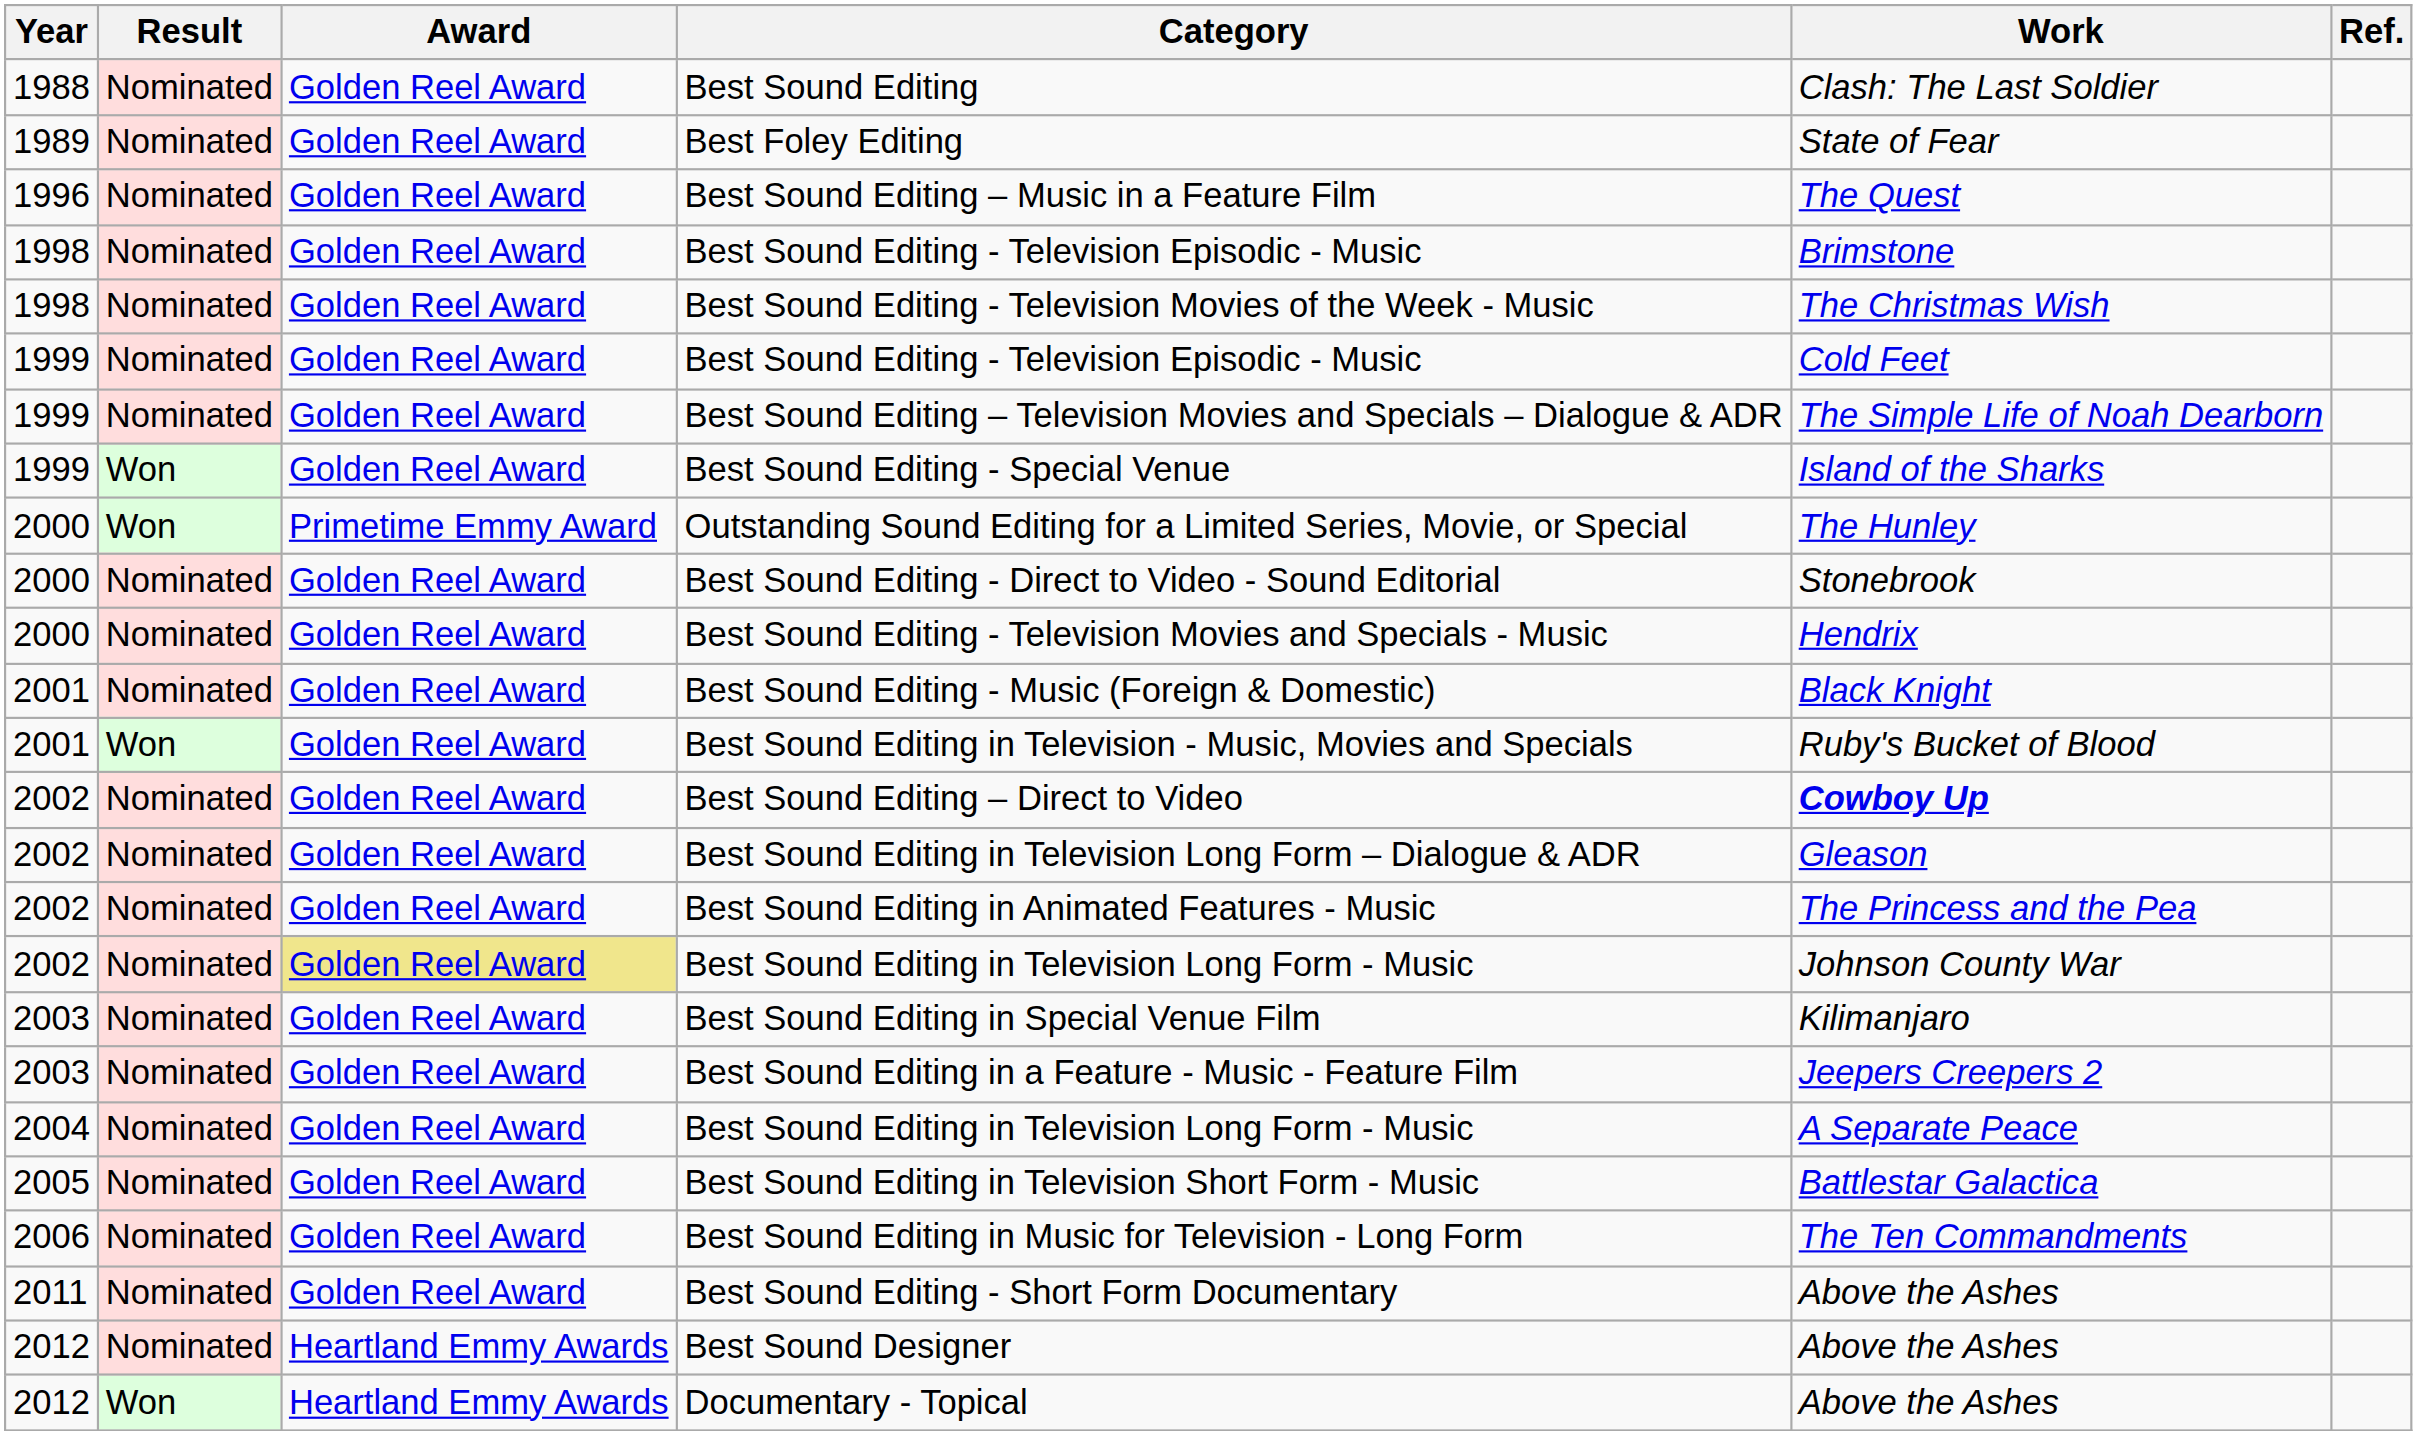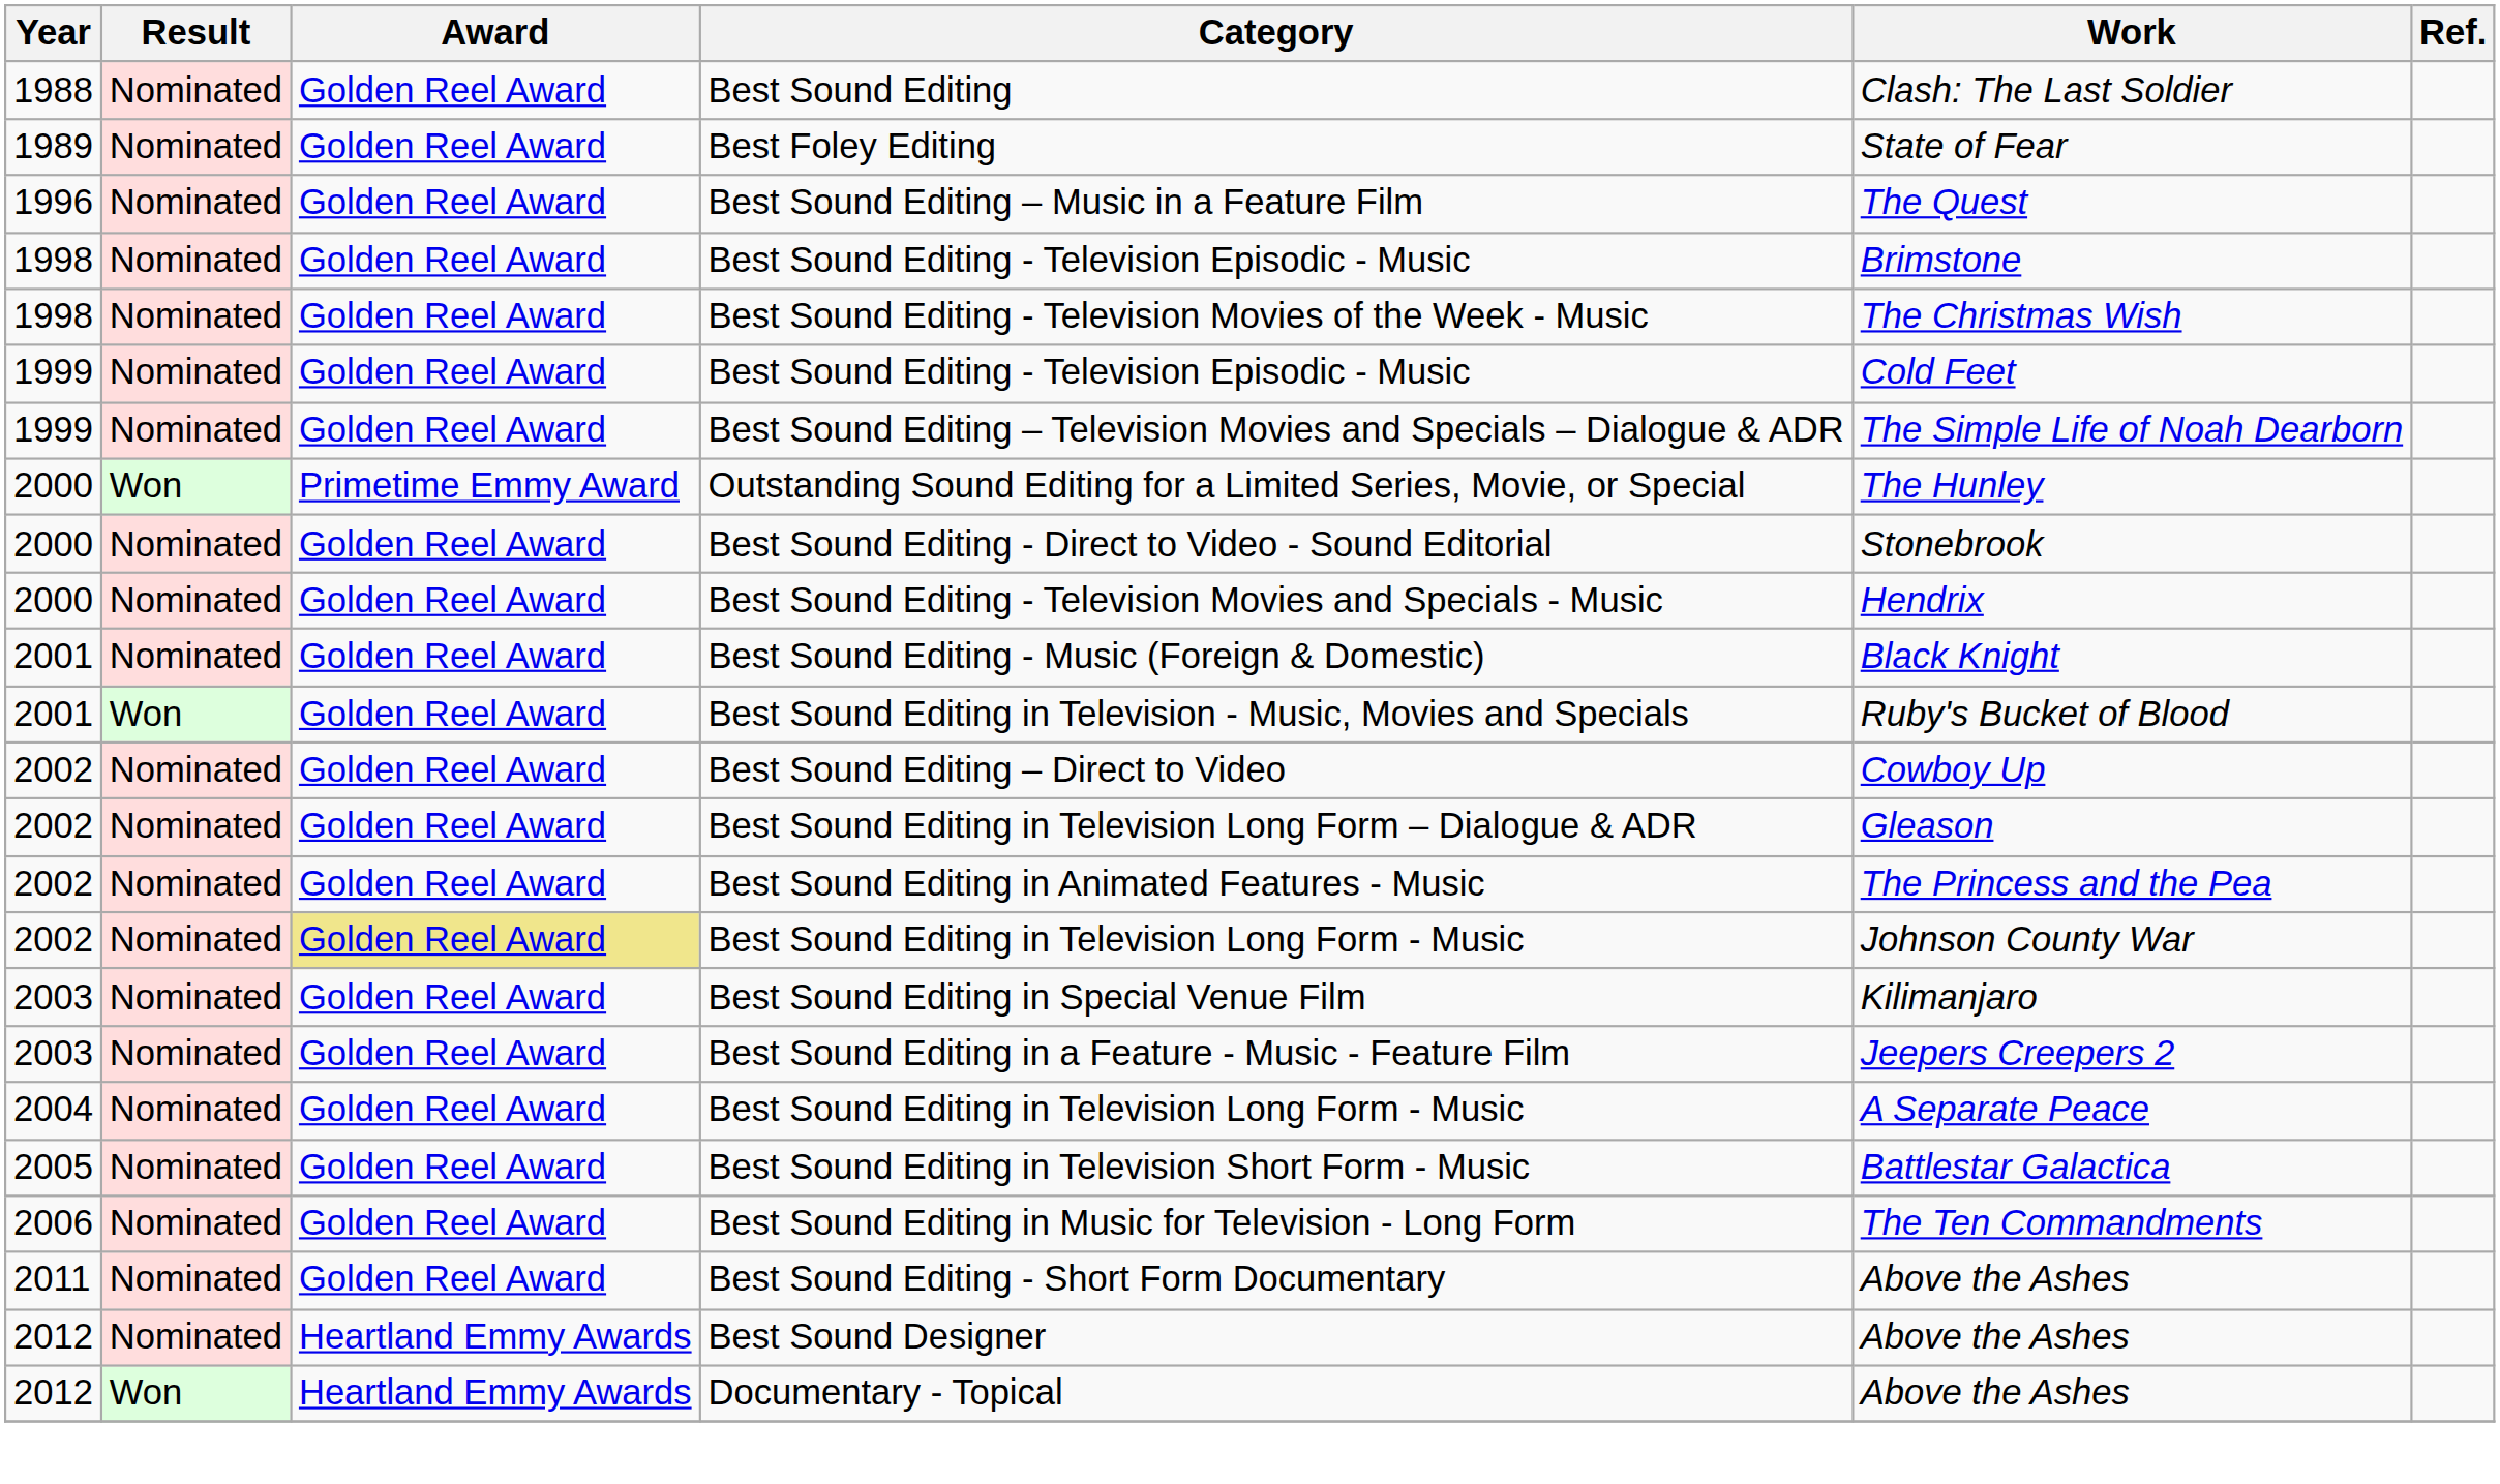 <table class="wikitable">
 <tr>
 <th>Year</th>
 <th>Result</th>
 <th>Award</th>
 <th>Category</th>
 <th>Work</th>
 <th>Ref.</th>
 </tr>
 <tr>
 <td rowspan="1">1988</td>
 <td style="background: #ffdddd">Nominated</td>
 <td><a href='#'>Golden Reel Award</a></td>
 <td>Best Sound Editing</td>
 <td><em>Clash: The Last Soldier</em></td>
 <td></td>
 </tr>
 <tr>
 <td rowspan="1">1989</td>
 <td style="background: #ffdddd">Nominated</td>
 <td><a href='#'>Golden Reel Award</a></td>
 <td>Best Foley Editing</td>
 <td><em>State of Fear</em></td>
 <td></td>
 </tr>
 <tr>
 <td>1996</td>
 <td style="background: #ffdddd">Nominated</td>
 <td><a href='#'>Golden Reel Award</a></td>
 <td>Best Sound Editing – Music in a Feature Film</td>
 <td><em><a href='#'>The Quest</a></em></td>
 <td></td>
 </tr>
 <tr>
 <td rowspan="1">1998</td>
 <td style="background: #ffdddd">Nominated</td>
 <td><a href='#'>Golden Reel Award</a></td>
 <td>Best Sound Editing - Television Episodic - Music</td>
 <td><em><a href='#'>Brimstone</a></em></td>
 <td></td>
 </tr>
 <tr>
 <td rowspan="1">1998</td>
 <td style="background: #ffdddd">Nominated</td>
 <td><a href='#'>Golden Reel Award</a></td>
 <td>Best Sound Editing - Television Movies of the Week - Music</td>
 <td><em><a href='#'>The Christmas Wish</a></em></td>
 <td></td>
 </tr>
 <tr>
 <td rowspan="1">1999</td>
 <td style="background: #ffdddd">Nominated</td>
 <td><a href='#'>Golden Reel Award</a></td>
 <td>Best Sound Editing - Television Episodic - Music</td>
 <td><em><a href='#'>Cold Feet</a></em></td>
 <td></td>
 </tr>
 <tr>
 <td rowspan="1">1999</td>
 <td style="background: #ffdddd">Nominated</td>
 <td><a href='#'>Golden Reel Award</a></td>
 <td>Best Sound Editing – Television Movies and Specials – Dialogue & ADR</td>
 <td><em><a href='#'>The Simple Life of Noah Dearborn</a></em></td>
 <td></td>
 </tr>
 <tr>
-<td rowspan="1">1999</td>
-<td style="background: #ddffdd">Won</td>
-<td><a href='#'>Golden Reel Award</a></td>
-<td>Best Sound Editing - Special Venue</td>
-<td><em><a href='#'>Island of the Sharks</a></em></td>
-<td></td>
-</tr>
-<tr>
 <td rowspan="1">2000</td>
 <td style="background: #ddffdd">Won</td>
 <td><a href='#'>Primetime Emmy Award</a></td>
 <td>Outstanding Sound Editing for a Limited Series, Movie, or Special</td>
 <td><em><a href='#'>The Hunley</a></em></td>
 <td></td>
 </tr>
 <tr>
 <td rowspan="1">2000</td>
 <td style="background: #ffdddd">Nominated</td>
 <td><a href='#'>Golden Reel Award</a></td>
 <td>Best Sound Editing - Direct to Video - Sound Editorial</td>
 <td><em>Stonebrook</em></td>
 <td></td>
 </tr>
 <tr>
 <td rowspan="1">2000</td>
 <td style="background: #ffdddd">Nominated</td>
 <td><a href='#'>Golden Reel Award</a></td>
 <td>Best Sound Editing - Television Movies and Specials - Music</td>
 <td><em><a href='#'>Hendrix</a></em></td>
 <td></td>
 </tr>
 <tr>
 <td rowspan="1">2001</td>
 <td style="background: #ffdddd">Nominated</td>
 <td><a href='#'>Golden Reel Award</a></td>
 <td>Best Sound Editing - Music (Foreign & Domestic)</td>
 <td><em><a href='#'>Black Knight</a></em></td>
 <td></td>
 </tr>
 <tr>
 <td rowspan="1">2001</td>
 <td style="background: #ddffdd">Won</td>
 <td><a href='#'>Golden Reel Award</a></td>
 <td>Best Sound Editing in Television - Music, Movies and Specials</td>
 <td><em>Ruby's Bucket of Blood</em></td>
 <td></td>
 </tr>
 <tr>
 <td rowspan="1">2002</td>
 <td style="background: #ffdddd">Nominated</td>
 <td><a href='#'>Golden Reel Award</a></td>
 <td>Best Sound Editing – Direct to Video</td>
-<td><strong><em><a href='#'>Cowboy Up</a></em></strong></td>
+<td><em><a href='#'>Cowboy Up</a></em></td>
 <td></td>
 </tr>
 <tr>
 <td rowspan="1">2002</td>
 <td style="background: #ffdddd">Nominated</td>
 <td><a href='#'>Golden Reel Award</a></td>
 <td>Best Sound Editing in Television Long Form – Dialogue & ADR</td>
 <td><em><a href='#'>Gleason</a></em></td>
 <td></td>
 </tr>
 <tr>
 <td rowspan="1">2002</td>
 <td style="background: #ffdddd">Nominated</td>
 <td><a href='#'>Golden Reel Award</a></td>
 <td>Best Sound Editing in Animated Features - Music</td>
 <td><em><a href='#'>The Princess and the Pea</a></em></td>
 <td></td>
 </tr>
 <tr>
 <td rowspan="1">2002</td>
 <td style="background: #ffdddd">Nominated</td>
 <td style="background: khaki;"><a href='#'>Golden Reel Award</a></td>
 <td>Best Sound Editing in Television Long Form - Music</td>
 <td><em>Johnson County War</em></td>
 <td></td>
 </tr>
 <tr>
 <td rowspan="1">2003</td>
 <td style="background: #ffdddd">Nominated</td>
 <td><a href='#'>Golden Reel Award</a></td>
 <td>Best Sound Editing in Special Venue Film</td>
 <td><em>Kilimanjaro</em></td>
 <td></td>
 </tr>
 <tr>
 <td rowspan="1">2003</td>
 <td style="background: #ffdddd">Nominated</td>
 <td><a href='#'>Golden Reel Award</a></td>
 <td>Best Sound Editing in a Feature - Music - Feature Film</td>
 <td><em><a href='#'>Jeepers Creepers 2</a></em></td>
 <td></td>
 </tr>
 <tr>
 <td rowspan="1">2004</td>
 <td style="background: #ffdddd">Nominated</td>
 <td><a href='#'>Golden Reel Award</a></td>
 <td>Best Sound Editing in Television Long Form - Music</td>
 <td><em><a href='#'>A Separate Peace</a></em></td>
 <td></td>
 </tr>
 <tr>
 <td rowspan="1">2005</td>
 <td style="background: #ffdddd">Nominated</td>
 <td><a href='#'>Golden Reel Award</a></td>
 <td>Best Sound Editing in Television Short Form - Music</td>
 <td><em><a href='#'>Battlestar Galactica</a></em></td>
 <td></td>
 </tr>
 <tr>
 <td rowspan="1">2006</td>
 <td style="background: #ffdddd">Nominated</td>
 <td><a href='#'>Golden Reel Award</a></td>
 <td>Best Sound Editing in Music for Television - Long Form</td>
 <td><em><a href='#'>The Ten Commandments</a></em></td>
 <td></td>
 </tr>
 <tr>
 <td rowspan="1">2011</td>
 <td style="background: #ffdddd">Nominated</td>
 <td><a href='#'>Golden Reel Award</a></td>
 <td>Best Sound Editing - Short Form Documentary</td>
 <td><em>Above the Ashes</em></td>
 <td></td>
 </tr>
 <tr>
 <td rowspan="1">2012</td>
 <td style="background: #ffdddd">Nominated</td>
 <td><a href='#'>Heartland Emmy Awards</a></td>
 <td>Best Sound Designer</td>
 <td><em>Above the Ashes</em></td>
 <td></td>
 </tr>
 <tr>
 <td rowspan="1">2012</td>
 <td style="background: #ddffdd">Won</td>
 <td><a href='#'>Heartland Emmy Awards</a></td>
 <td>Documentary - Topical</td>
 <td><em>Above the Ashes</em></td>
 <td></td>
 </tr>
 <tr>
 </tr>
 </table>
